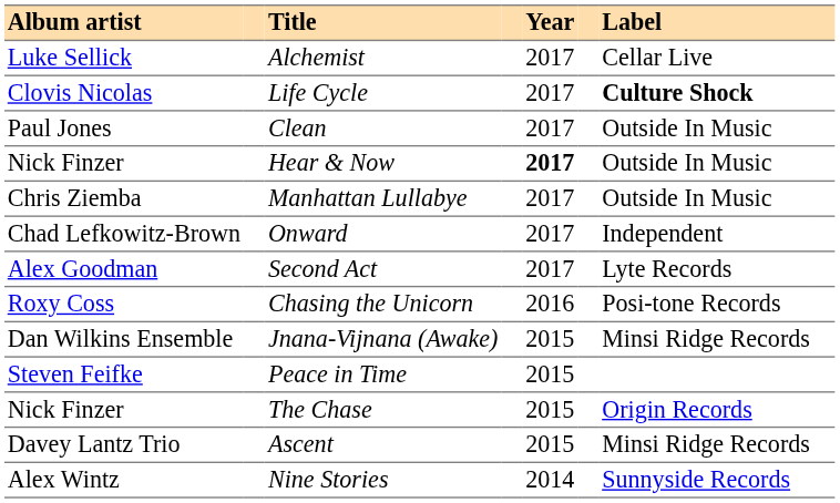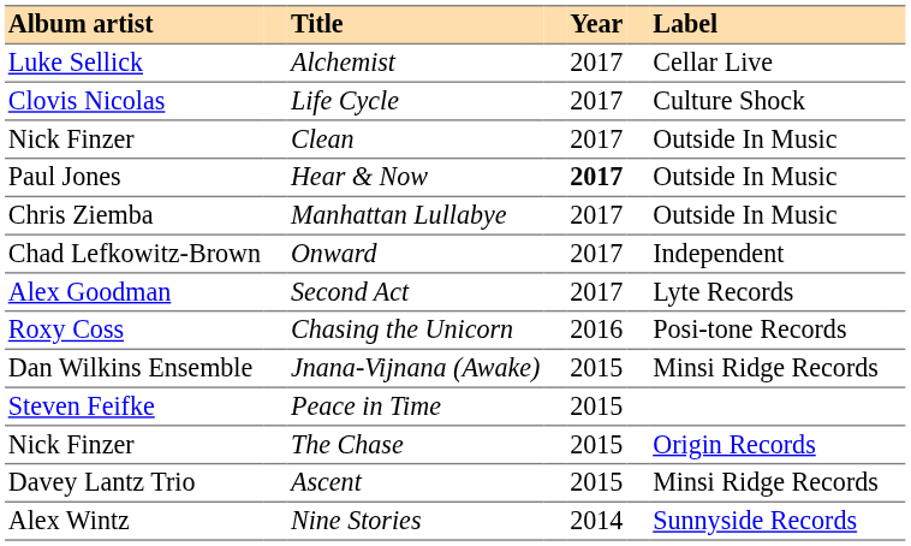 <table cellspacing="0" cellpadding="2" border="0">
 <tr style="background:#ffdead;">
 <th align="left" style="border-bottom:1px solid grey; border-top:1px solid grey;">Album artist</th>
 <th width="10" style="border-bottom:1px solid grey; border-top:1px solid grey;"></th>
 <th align="left" style="border-bottom:1px solid grey; border-top:1px solid grey;">Title</th>
 <th width="10" style="border-bottom:1px solid grey; border-top:1px solid grey;"></th>
 <th align="left" style="border-bottom:1px solid grey; border-top:1px solid grey;">Year</th>
 <th width="10" style="border-bottom:1px solid grey; border-top:1px solid grey;"></th>
 <th align="left" style="border-bottom:1px solid grey; border-top:1px solid grey;">Label</th>
 <th width="10" style="border-bottom:1px solid grey; border-top:1px solid grey;"></th>
 </tr>
 <tr>
 <td style="border-bottom:1px solid grey;"><a href='#'>Luke Sellick</a></td>
 <td style="border-bottom:1px solid grey;"></td>
 <td style="border-bottom:1px solid grey;"><em>Alchemist</em></td>
 <td style="border-bottom:1px solid grey;"></td>
 <td style="border-bottom:1px solid grey;">2017</td>
 <td style="border-bottom:1px solid grey;"></td>
 <td style="border-bottom:1px solid grey;">Cellar Live</td>
 <td style="border-bottom:1px solid grey;"></td>
 </tr>
 <tr>
 <td style="border-bottom:1px solid grey;"><a href='#'>Clovis Nicolas</a></td>
 <td style="border-bottom:1px solid grey;"></td>
 <td style="border-bottom:1px solid grey;"><em>Life Cycle</em></td>
 <td style="border-bottom:1px solid grey;"></td>
 <td style="border-bottom:1px solid grey;">2017</td>
 <td style="border-bottom:1px solid grey;"></td>
-<td style="border-bottom:1px solid grey;"><strong>Culture Shock</strong></td>
+<td style="border-bottom:1px solid grey;">Culture Shock</td>
 <td style="border-bottom:1px solid grey;"></td>
 </tr>
 <tr>
-<td style="border-bottom:1px solid grey;">Paul Jones</td>
+<td style="border-bottom:1px solid grey;">Nick Finzer</td>
 <td style="border-bottom:1px solid grey;"></td>
 <td style="border-bottom:1px solid grey;"><em>Clean</em></td>
 <td style="border-bottom:1px solid grey;"></td>
 <td style="border-bottom:1px solid grey;">2017</td>
 <td style="border-bottom:1px solid grey;"></td>
 <td style="border-bottom:1px solid grey;">Outside In Music</td>
 <td style="border-bottom:1px solid grey;"></td>
 </tr>
 <tr>
-<td style="border-bottom:1px solid grey;">Nick Finzer</td>
+<td style="border-bottom:1px solid grey;">Paul Jones</td>
 <td style="border-bottom:1px solid grey;"></td>
 <td style="border-bottom:1px solid grey;"><em>Hear & Now</em></td>
 <td style="border-bottom:1px solid grey;"></td>
 <td style="border-bottom:1px solid grey;"><strong>2017</strong></td>
 <td style="border-bottom:1px solid grey;"></td>
 <td style="border-bottom:1px solid grey;">Outside In Music</td>
 <td style="border-bottom:1px solid grey;"></td>
 </tr>
 <tr>
 <td style="border-bottom:1px solid grey;">Chris Ziemba</td>
 <td style="border-bottom:1px solid grey;"></td>
 <td style="border-bottom:1px solid grey;"><em>Manhattan Lullabye</em></td>
 <td style="border-bottom:1px solid grey;"></td>
 <td style="border-bottom:1px solid grey;">2017</td>
 <td style="border-bottom:1px solid grey;"></td>
 <td style="border-bottom:1px solid grey;">Outside In Music</td>
 <td style="border-bottom:1px solid grey;"></td>
 </tr>
 <tr>
 <td style="border-bottom:1px solid grey;">Chad Lefkowitz-Brown</td>
 <td style="border-bottom:1px solid grey;"></td>
 <td style="border-bottom:1px solid grey;"><em>Onward</em></td>
 <td style="border-bottom:1px solid grey;"></td>
 <td style="border-bottom:1px solid grey;">2017</td>
 <td style="border-bottom:1px solid grey;"></td>
 <td style="border-bottom:1px solid grey;">Independent</td>
 <td style="border-bottom:1px solid grey;"></td>
 </tr>
 <tr>
 <td style="border-bottom:1px solid grey;"><a href='#'>Alex Goodman</a></td>
 <td style="border-bottom:1px solid grey;"></td>
 <td style="border-bottom:1px solid grey;"><em>Second Act</em></td>
 <td style="border-bottom:1px solid grey;"></td>
 <td style="border-bottom:1px solid grey;">2017</td>
 <td style="border-bottom:1px solid grey;"></td>
 <td style="border-bottom:1px solid grey;">Lyte Records</td>
 <td style="border-bottom:1px solid grey;"></td>
 </tr>
 <tr>
 <td style="border-bottom:1px solid grey;"><a href='#'>Roxy Coss</a></td>
 <td style="border-bottom:1px solid grey;"></td>
 <td style="border-bottom:1px solid grey;"><em>Chasing the Unicorn</em></td>
 <td style="border-bottom:1px solid grey;"></td>
 <td style="border-bottom:1px solid grey;">2016</td>
 <td style="border-bottom:1px solid grey;"></td>
 <td style="border-bottom:1px solid grey;">Posi-tone Records</td>
 <td style="border-bottom:1px solid grey;"></td>
 </tr>
 <tr>
 <td style="border-bottom:1px solid grey;">Dan Wilkins Ensemble</td>
 <td style="border-bottom:1px solid grey;"></td>
 <td style="border-bottom:1px solid grey;"><em>Jnana-Vijnana (Awake)</em></td>
 <td style="border-bottom:1px solid grey;"></td>
 <td style="border-bottom:1px solid grey;">2015</td>
 <td style="border-bottom:1px solid grey;"></td>
 <td style="border-bottom:1px solid grey;">Minsi Ridge Records</td>
 <td style="border-bottom:1px solid grey;"></td>
 </tr>
 <tr>
 <td style="border-bottom:1px solid grey;"><a href='#'>Steven Feifke</a></td>
 <td style="border-bottom:1px solid grey;"></td>
 <td style="border-bottom:1px solid grey;"><em>Peace in Time</em></td>
 <td style="border-bottom:1px solid grey;"></td>
 <td style="border-bottom:1px solid grey;">2015</td>
 <td style="border-bottom:1px solid grey;"></td>
 <td style="border-bottom:1px solid grey;"></td>
 <td style="border-bottom:1px solid grey;"></td>
 </tr>
 <tr>
 <td style="border-bottom:1px solid grey;">Nick Finzer</td>
 <td style="border-bottom:1px solid grey;"></td>
 <td style="border-bottom:1px solid grey;"><em>The Chase</em></td>
 <td style="border-bottom:1px solid grey;"></td>
 <td style="border-bottom:1px solid grey;">2015</td>
 <td style="border-bottom:1px solid grey;"></td>
 <td style="border-bottom:1px solid grey;"><a href='#'>Origin Records</a></td>
 <td style="border-bottom:1px solid grey;"></td>
 </tr>
 <tr>
 <td style="border-bottom:1px solid grey;">Davey Lantz Trio</td>
 <td style="border-bottom:1px solid grey;"></td>
 <td style="border-bottom:1px solid grey;"><em>Ascent</em></td>
 <td style="border-bottom:1px solid grey;"></td>
 <td style="border-bottom:1px solid grey;">2015</td>
 <td style="border-bottom:1px solid grey;"></td>
 <td style="border-bottom:1px solid grey;">Minsi Ridge Records</td>
 <td style="border-bottom:1px solid grey;"></td>
 </tr>
 <tr>
 <td style="border-bottom:1px solid grey;">Alex Wintz</td>
 <td style="border-bottom:1px solid grey;"></td>
 <td style="border-bottom:1px solid grey;"><em>Nine Stories</em></td>
 <td style="border-bottom:1px solid grey;"></td>
 <td style="border-bottom:1px solid grey;">2014</td>
 <td style="border-bottom:1px solid grey;"></td>
 <td style="border-bottom:1px solid grey;"><a href='#'>Sunnyside Records</a></td>
 <td style="border-bottom:1px solid grey;"></td>
 </tr>
 </table>
